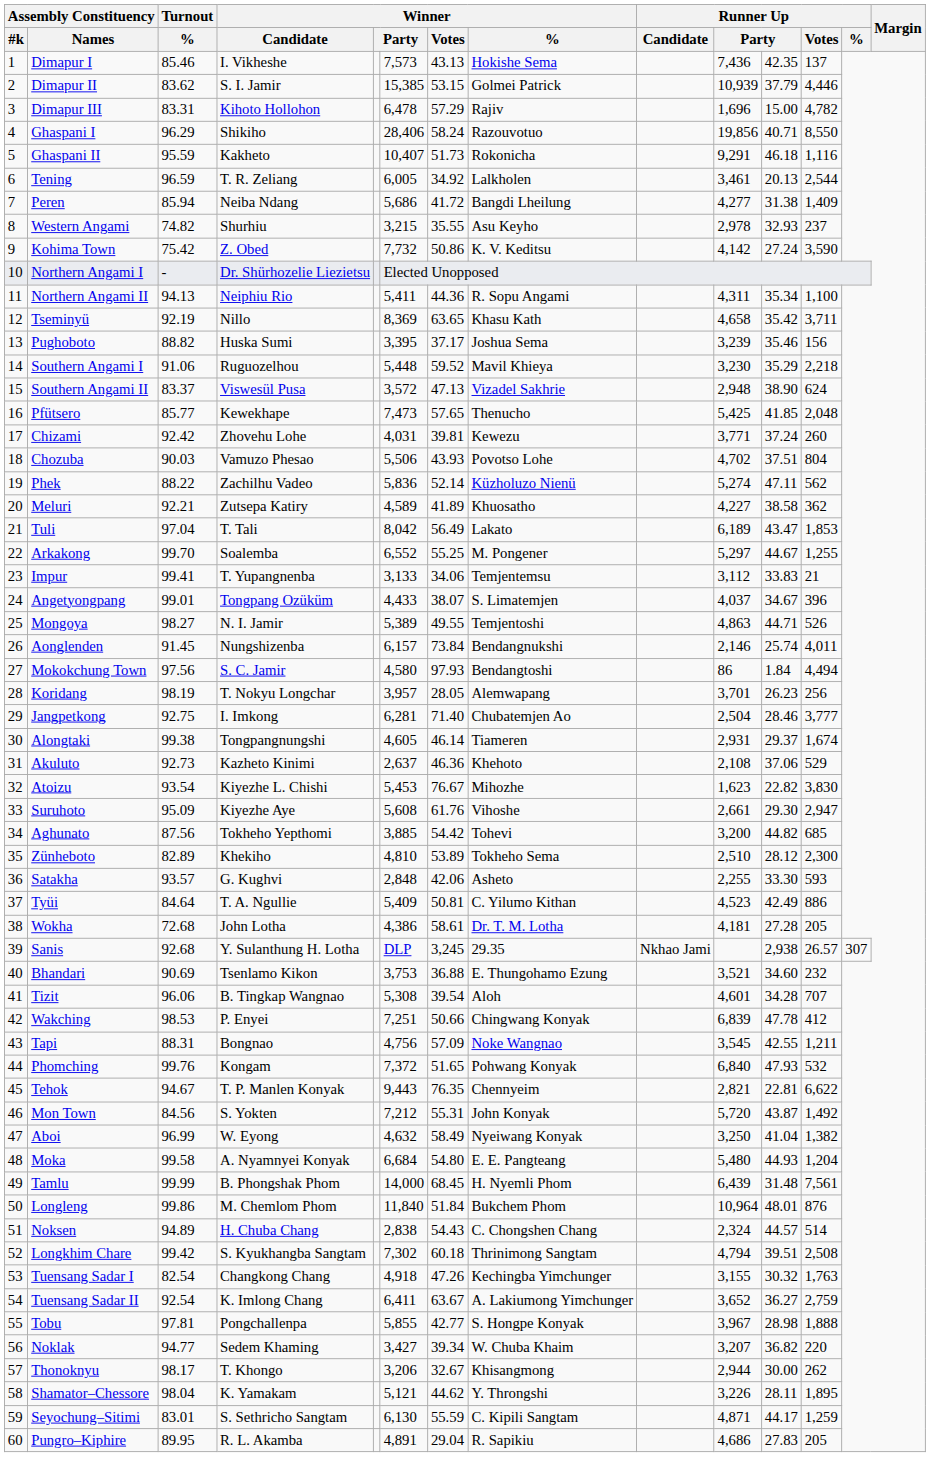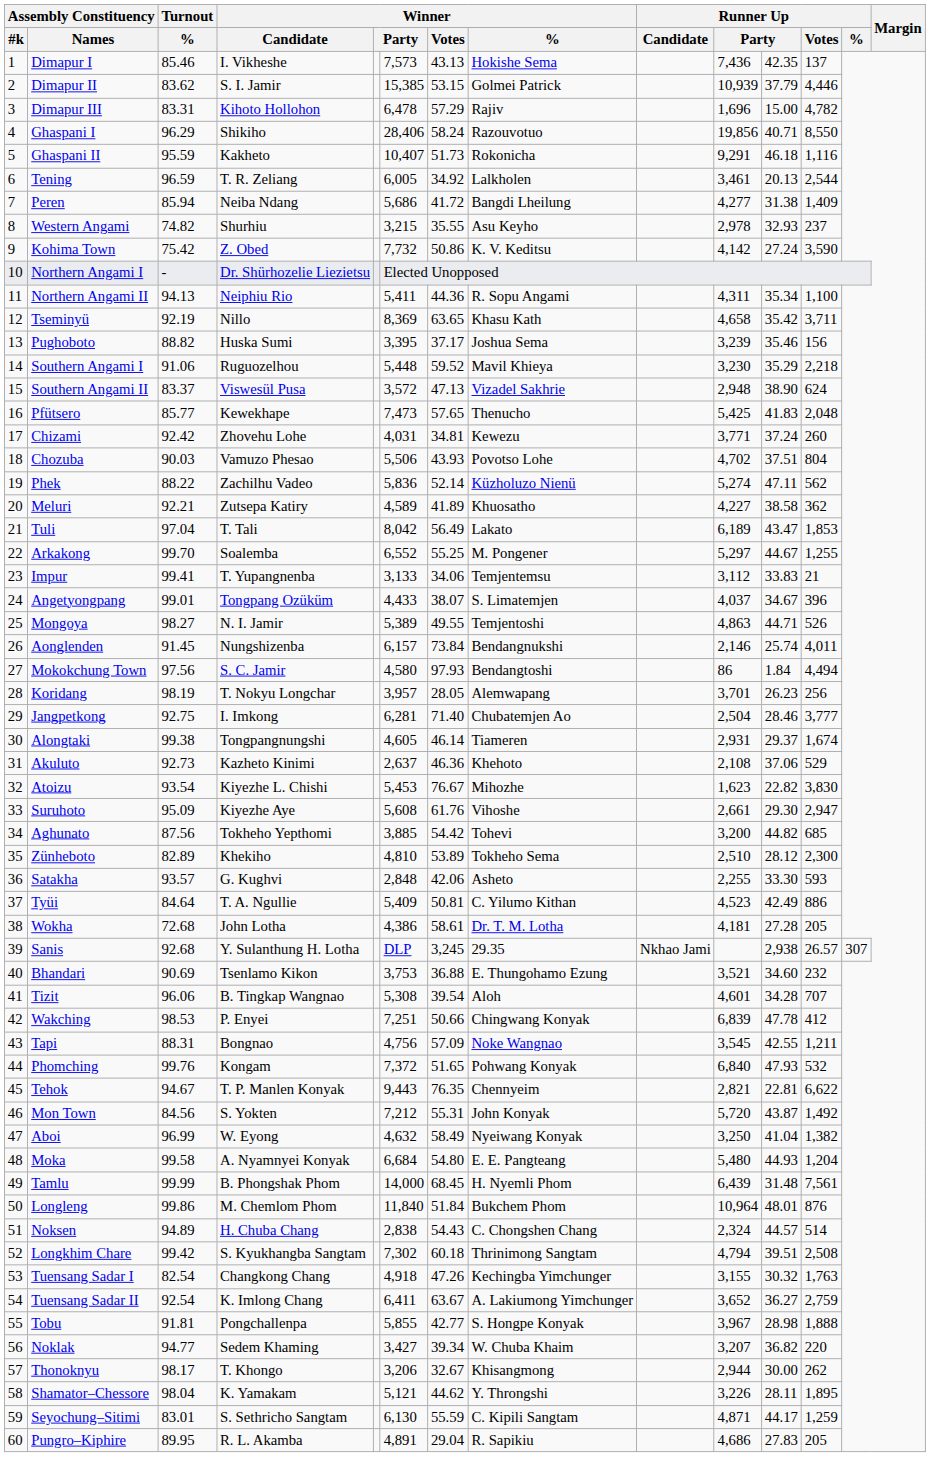 <table class="wikitable sortable">
 <tr>
 <th colspan="2">Assembly Constituency</th>
 <th>Turnout</th>
 <th colspan="5">Winner</th>
 <th colspan="5">Runner Up</th>
 <th rowspan="2" data-sort-type=number>Margin</th>
 </tr>
 <tr>
 <th>#k</th>
 <th>Names</th>
 <th>%</th>
 <th>Candidate</th>
 <th colspan="2">Party</th>
 <th data-sort-type=number>Votes</th>
 <th>%</th>
 <th>Candidate</th>
 <th colspan="2">Party</th>
 <th data-sort-type=number>Votes</th>
 <th>%</th>
 </tr>
 <tr>
 <td>1</td>
 <td><a href='#'>Dimapur I</a></td>
 <td>85.46</td>
 <td>I. Vikheshe</td>
 <td></td>
 <td>7,573</td>
 <td>43.13</td>
 <td><a href='#'>Hokishe Sema</a></td>
 <td></td>
 <td>7,436</td>
 <td>42.35</td>
 <td>137</td>
 </tr>
 <tr>
 <td>2</td>
 <td><a href='#'>Dimapur II</a></td>
 <td>83.62</td>
 <td>S. I. Jamir</td>
 <td></td>
 <td>15,385</td>
 <td>53.15</td>
 <td>Golmei Patrick</td>
 <td></td>
 <td>10,939</td>
 <td>37.79</td>
 <td>4,446</td>
 </tr>
 <tr>
 <td>3</td>
 <td><a href='#'>Dimapur III</a></td>
 <td>83.31</td>
 <td><a href='#'>Kihoto Hollohon</a></td>
 <td></td>
 <td>6,478</td>
 <td>57.29</td>
 <td>Rajiv</td>
 <td></td>
 <td>1,696</td>
 <td>15.00</td>
 <td>4,782</td>
 </tr>
 <tr>
 <td>4</td>
 <td><a href='#'>Ghaspani I</a></td>
 <td>96.29</td>
 <td>Shikiho</td>
 <td></td>
 <td>28,406</td>
 <td>58.24</td>
 <td>Razouvotuo</td>
 <td></td>
 <td>19,856</td>
 <td>40.71</td>
 <td>8,550</td>
 </tr>
 <tr>
 <td>5</td>
 <td><a href='#'>Ghaspani II</a></td>
 <td>95.59</td>
 <td>Kakheto</td>
 <td></td>
 <td>10,407</td>
 <td>51.73</td>
 <td>Rokonicha</td>
 <td></td>
 <td>9,291</td>
 <td>46.18</td>
 <td>1,116</td>
 </tr>
 <tr>
 <td>6</td>
 <td><a href='#'>Tening</a></td>
 <td>96.59</td>
 <td>T. R. Zeliang</td>
 <td></td>
 <td>6,005</td>
 <td>34.92</td>
 <td>Lalkholen</td>
 <td></td>
 <td>3,461</td>
 <td>20.13</td>
 <td>2,544</td>
 </tr>
 <tr>
 <td>7</td>
 <td><a href='#'>Peren</a></td>
 <td>85.94</td>
 <td>Neiba Ndang</td>
 <td></td>
 <td>5,686</td>
 <td>41.72</td>
 <td>Bangdi Lheilung</td>
 <td></td>
 <td>4,277</td>
 <td>31.38</td>
 <td>1,409</td>
 </tr>
 <tr>
 <td>8</td>
 <td><a href='#'>Western Angami</a></td>
 <td>74.82</td>
 <td>Shurhiu</td>
 <td></td>
 <td>3,215</td>
 <td>35.55</td>
 <td>Asu Keyho</td>
 <td></td>
 <td>2,978</td>
 <td>32.93</td>
 <td>237</td>
 </tr>
 <tr>
 <td>9</td>
 <td><a href='#'>Kohima Town</a></td>
 <td>75.42</td>
 <td><a href='#'>Z. Obed</a></td>
 <td></td>
 <td>7,732</td>
 <td>50.86</td>
 <td>K. V. Keditsu</td>
 <td></td>
 <td>4,142</td>
 <td>27.24</td>
 <td>3,590</td>
 </tr>
 <tr style="background:#eaecf0;">
 <td>10</td>
 <td><a href='#'>Northern Angami I</a></td>
 <td>-</td>
 <td><a href='#'>Dr. Shürhozelie Liezietsu</a></td>
 <td></td>
 <td colspan=8>Elected Unopposed</td>
 </tr>
 <tr>
 <td>11</td>
 <td><a href='#'>Northern Angami II</a></td>
 <td>94.13</td>
 <td><a href='#'>Neiphiu Rio</a></td>
 <td></td>
 <td>5,411</td>
 <td>44.36</td>
 <td>R. Sopu Angami</td>
 <td></td>
 <td>4,311</td>
 <td>35.34</td>
 <td>1,100</td>
 </tr>
 <tr>
 <td>12</td>
 <td><a href='#'>Tseminyü</a></td>
 <td>92.19</td>
 <td>Nillo</td>
 <td></td>
 <td>8,369</td>
 <td>63.65</td>
 <td>Khasu Kath</td>
 <td></td>
 <td>4,658</td>
 <td>35.42</td>
 <td>3,711</td>
 </tr>
 <tr>
 <td>13</td>
 <td><a href='#'>Pughoboto</a></td>
 <td>88.82</td>
 <td>Huska Sumi</td>
 <td></td>
 <td>3,395</td>
 <td>37.17</td>
 <td>Joshua Sema</td>
 <td></td>
 <td>3,239</td>
 <td>35.46</td>
 <td>156</td>
 </tr>
 <tr>
 <td>14</td>
 <td><a href='#'>Southern Angami I</a></td>
 <td>91.06</td>
 <td>Ruguozelhou</td>
 <td></td>
 <td>5,448</td>
 <td>59.52</td>
 <td>Mavil Khieya</td>
 <td></td>
 <td>3,230</td>
 <td>35.29</td>
 <td>2,218</td>
 </tr>
 <tr>
 <td>15</td>
 <td><a href='#'>Southern Angami II</a></td>
 <td>83.37</td>
 <td><a href='#'>Viswesül Pusa</a></td>
 <td></td>
 <td>3,572</td>
 <td>47.13</td>
 <td><a href='#'>Vizadel Sakhrie</a></td>
 <td></td>
 <td>2,948</td>
 <td>38.90</td>
 <td>624</td>
 </tr>
 <tr>
 <td>16</td>
 <td><a href='#'>Pfütsero</a></td>
 <td>85.77</td>
 <td>Kewekhape</td>
 <td></td>
 <td>7,473</td>
 <td>57.65</td>
 <td>Thenucho</td>
 <td></td>
 <td>5,425</td>
-<td>41.85</td>
+<td>41.83</td>
 <td>2,048</td>
 </tr>
 <tr>
 <td>17</td>
 <td><a href='#'>Chizami</a></td>
 <td>92.42</td>
 <td>Zhovehu Lohe</td>
 <td></td>
 <td>4,031</td>
-<td>39.81</td>
+<td>34.81</td>
 <td>Kewezu</td>
 <td></td>
 <td>3,771</td>
 <td>37.24</td>
 <td>260</td>
 </tr>
 <tr>
 <td>18</td>
 <td><a href='#'>Chozuba</a></td>
 <td>90.03</td>
 <td>Vamuzo Phesao</td>
 <td></td>
 <td>5,506</td>
 <td>43.93</td>
 <td>Povotso Lohe</td>
 <td></td>
 <td>4,702</td>
 <td>37.51</td>
 <td>804</td>
 </tr>
 <tr>
 <td>19</td>
 <td><a href='#'>Phek</a></td>
 <td>88.22</td>
 <td>Zachilhu Vadeo</td>
 <td></td>
 <td>5,836</td>
 <td>52.14</td>
 <td><a href='#'>Küzholuzo Nienü</a></td>
 <td></td>
 <td>5,274</td>
 <td>47.11</td>
 <td>562</td>
 </tr>
 <tr>
 <td>20</td>
 <td><a href='#'>Meluri</a></td>
 <td>92.21</td>
 <td>Zutsepa Katiry</td>
 <td></td>
 <td>4,589</td>
 <td>41.89</td>
 <td>Khuosatho</td>
 <td></td>
 <td>4,227</td>
 <td>38.58</td>
 <td>362</td>
 </tr>
 <tr>
 <td>21</td>
 <td><a href='#'>Tuli</a></td>
 <td>97.04</td>
 <td>T. Tali</td>
 <td></td>
 <td>8,042</td>
 <td>56.49</td>
 <td>Lakato</td>
 <td></td>
 <td>6,189</td>
 <td>43.47</td>
 <td>1,853</td>
 </tr>
 <tr>
 <td>22</td>
 <td><a href='#'>Arkakong</a></td>
 <td>99.70</td>
 <td>Soalemba</td>
 <td></td>
 <td>6,552</td>
 <td>55.25</td>
 <td>M. Pongener</td>
 <td></td>
 <td>5,297</td>
 <td>44.67</td>
 <td>1,255</td>
 </tr>
 <tr>
 <td>23</td>
 <td><a href='#'>Impur</a></td>
 <td>99.41</td>
 <td>T. Yupangnenba</td>
 <td></td>
 <td>3,133</td>
 <td>34.06</td>
 <td>Temjentemsu</td>
 <td></td>
 <td>3,112</td>
 <td>33.83</td>
 <td>21</td>
 </tr>
 <tr>
 <td>24</td>
 <td><a href='#'>Angetyongpang</a></td>
 <td>99.01</td>
 <td><a href='#'>Tongpang Ozüküm</a></td>
 <td></td>
 <td>4,433</td>
 <td>38.07</td>
 <td>S. Limatemjen</td>
 <td></td>
 <td>4,037</td>
 <td>34.67</td>
 <td>396</td>
 </tr>
 <tr>
 <td>25</td>
 <td><a href='#'>Mongoya</a></td>
 <td>98.27</td>
 <td>N. I. Jamir</td>
 <td></td>
 <td>5,389</td>
 <td>49.55</td>
 <td>Temjentoshi</td>
 <td></td>
 <td>4,863</td>
 <td>44.71</td>
 <td>526</td>
 </tr>
 <tr>
 <td>26</td>
 <td><a href='#'>Aonglenden</a></td>
 <td>91.45</td>
 <td>Nungshizenba</td>
 <td></td>
 <td>6,157</td>
 <td>73.84</td>
 <td>Bendangnukshi</td>
 <td></td>
 <td>2,146</td>
 <td>25.74</td>
 <td>4,011</td>
 </tr>
 <tr>
 <td>27</td>
 <td><a href='#'>Mokokchung Town</a></td>
 <td>97.56</td>
 <td><a href='#'>S. C. Jamir</a></td>
 <td></td>
 <td>4,580</td>
 <td>97.93</td>
 <td>Bendangtoshi</td>
 <td></td>
 <td>86</td>
 <td>1.84</td>
 <td>4,494</td>
 </tr>
 <tr>
 <td>28</td>
 <td><a href='#'>Koridang</a></td>
 <td>98.19</td>
 <td>T. Nokyu Longchar</td>
 <td></td>
 <td>3,957</td>
 <td>28.05</td>
 <td>Alemwapang</td>
 <td></td>
 <td>3,701</td>
 <td>26.23</td>
 <td>256</td>
 </tr>
 <tr>
 <td>29</td>
 <td><a href='#'>Jangpetkong</a></td>
 <td>92.75</td>
 <td>I. Imkong</td>
 <td></td>
 <td>6,281</td>
 <td>71.40</td>
 <td>Chubatemjen Ao</td>
 <td></td>
 <td>2,504</td>
 <td>28.46</td>
 <td>3,777</td>
 </tr>
 <tr>
 <td>30</td>
 <td><a href='#'>Alongtaki</a></td>
 <td>99.38</td>
 <td>Tongpangnungshi</td>
 <td></td>
 <td>4,605</td>
 <td>46.14</td>
 <td>Tiameren</td>
 <td></td>
 <td>2,931</td>
 <td>29.37</td>
 <td>1,674</td>
 </tr>
 <tr>
 <td>31</td>
 <td><a href='#'>Akuluto</a></td>
 <td>92.73</td>
 <td>Kazheto Kinimi</td>
 <td></td>
 <td>2,637</td>
 <td>46.36</td>
 <td>Khehoto</td>
 <td></td>
 <td>2,108</td>
 <td>37.06</td>
 <td>529</td>
 </tr>
 <tr>
 <td>32</td>
 <td><a href='#'>Atoizu</a></td>
 <td>93.54</td>
 <td>Kiyezhe L. Chishi</td>
 <td></td>
 <td>5,453</td>
 <td>76.67</td>
 <td>Mihozhe</td>
 <td></td>
 <td>1,623</td>
 <td>22.82</td>
 <td>3,830</td>
 </tr>
 <tr>
 <td>33</td>
 <td><a href='#'>Suruhoto</a></td>
 <td>95.09</td>
 <td>Kiyezhe Aye</td>
 <td></td>
 <td>5,608</td>
 <td>61.76</td>
 <td>Vihoshe</td>
 <td></td>
 <td>2,661</td>
 <td>29.30</td>
 <td>2,947</td>
 </tr>
 <tr>
 <td>34</td>
 <td><a href='#'>Aghunato</a></td>
 <td>87.56</td>
 <td>Tokheho Yepthomi</td>
 <td></td>
 <td>3,885</td>
 <td>54.42</td>
 <td>Tohevi</td>
 <td></td>
 <td>3,200</td>
 <td>44.82</td>
 <td>685</td>
 </tr>
 <tr>
 <td>35</td>
 <td><a href='#'>Zünheboto</a></td>
 <td>82.89</td>
 <td>Khekiho</td>
 <td></td>
 <td>4,810</td>
 <td>53.89</td>
 <td>Tokheho Sema</td>
 <td></td>
 <td>2,510</td>
 <td>28.12</td>
 <td>2,300</td>
 </tr>
 <tr>
 <td>36</td>
 <td><a href='#'>Satakha</a></td>
 <td>93.57</td>
 <td>G. Kughvi</td>
 <td></td>
 <td>2,848</td>
 <td>42.06</td>
 <td>Asheto</td>
 <td></td>
 <td>2,255</td>
 <td>33.30</td>
 <td>593</td>
 </tr>
 <tr>
 <td>37</td>
 <td><a href='#'>Tyüi</a></td>
 <td>84.64</td>
 <td>T. A. Ngullie</td>
 <td></td>
 <td>5,409</td>
 <td>50.81</td>
 <td>C. Yilumo Kithan</td>
 <td></td>
 <td>4,523</td>
 <td>42.49</td>
 <td>886</td>
 </tr>
 <tr>
 <td>38</td>
 <td><a href='#'>Wokha</a></td>
 <td>72.68</td>
 <td>John Lotha</td>
 <td></td>
 <td>4,386</td>
 <td>58.61</td>
 <td><a href='#'>Dr. T. M. Lotha</a></td>
 <td></td>
 <td>4,181</td>
 <td>27.28</td>
 <td>205</td>
 </tr>
 <tr>
 <td>39</td>
 <td><a href='#'>Sanis</a></td>
 <td>92.68</td>
 <td>Y. Sulanthung H. Lotha</td>
 <td></td>
 <td><a href='#'>DLP</a></td>
 <td>3,245</td>
 <td>29.35</td>
 <td>Nkhao Jami</td>
 <td></td>
 <td>2,938</td>
 <td>26.57</td>
 <td>307</td>
 </tr>
 <tr>
 <td>40</td>
 <td><a href='#'>Bhandari</a></td>
 <td>90.69</td>
 <td>Tsenlamo Kikon</td>
 <td></td>
 <td>3,753</td>
 <td>36.88</td>
 <td>E. Thungohamo Ezung</td>
 <td></td>
 <td>3,521</td>
 <td>34.60</td>
 <td>232</td>
 </tr>
 <tr>
 <td>41</td>
 <td><a href='#'>Tizit</a></td>
 <td>96.06</td>
 <td>B. Tingkap Wangnao</td>
 <td></td>
 <td>5,308</td>
 <td>39.54</td>
 <td>Aloh</td>
 <td></td>
 <td>4,601</td>
 <td>34.28</td>
 <td>707</td>
 </tr>
 <tr>
 <td>42</td>
 <td><a href='#'>Wakching</a></td>
 <td>98.53</td>
 <td>P. Enyei</td>
 <td></td>
 <td>7,251</td>
 <td>50.66</td>
 <td>Chingwang Konyak</td>
 <td></td>
 <td>6,839</td>
 <td>47.78</td>
 <td>412</td>
 </tr>
 <tr>
 <td>43</td>
 <td><a href='#'>Tapi</a></td>
 <td>88.31</td>
 <td>Bongnao</td>
 <td></td>
 <td>4,756</td>
 <td>57.09</td>
 <td><a href='#'>Noke Wangnao</a></td>
 <td></td>
 <td>3,545</td>
 <td>42.55</td>
 <td>1,211</td>
 </tr>
 <tr>
 <td>44</td>
 <td><a href='#'>Phomching</a></td>
 <td>99.76</td>
 <td>Kongam</td>
 <td></td>
 <td>7,372</td>
 <td>51.65</td>
 <td>Pohwang Konyak</td>
 <td></td>
 <td>6,840</td>
 <td>47.93</td>
 <td>532</td>
 </tr>
 <tr>
 <td>45</td>
 <td><a href='#'>Tehok</a></td>
 <td>94.67</td>
 <td>T. P. Manlen Konyak</td>
 <td></td>
 <td>9,443</td>
 <td>76.35</td>
 <td>Chennyeim</td>
 <td></td>
 <td>2,821</td>
 <td>22.81</td>
 <td>6,622</td>
 </tr>
 <tr>
 <td>46</td>
 <td><a href='#'>Mon Town</a></td>
 <td>84.56</td>
 <td>S. Yokten</td>
 <td></td>
 <td>7,212</td>
 <td>55.31</td>
 <td>John Konyak</td>
 <td></td>
 <td>5,720</td>
 <td>43.87</td>
 <td>1,492</td>
 </tr>
 <tr>
 <td>47</td>
 <td><a href='#'>Aboi</a></td>
 <td>96.99</td>
 <td>W. Eyong</td>
 <td></td>
 <td>4,632</td>
 <td>58.49</td>
 <td>Nyeiwang Konyak</td>
 <td></td>
 <td>3,250</td>
 <td>41.04</td>
 <td>1,382</td>
 </tr>
 <tr>
 <td>48</td>
 <td><a href='#'>Moka</a></td>
 <td>99.58</td>
 <td>A. Nyamnyei Konyak</td>
 <td></td>
 <td>6,684</td>
 <td>54.80</td>
 <td>E. E. Pangteang</td>
 <td></td>
 <td>5,480</td>
 <td>44.93</td>
 <td>1,204</td>
 </tr>
 <tr>
 <td>49</td>
 <td><a href='#'>Tamlu</a></td>
 <td>99.99</td>
 <td>B. Phongshak Phom</td>
 <td></td>
 <td>14,000</td>
 <td>68.45</td>
 <td>H. Nyemli Phom</td>
 <td></td>
 <td>6,439</td>
 <td>31.48</td>
 <td>7,561</td>
 </tr>
 <tr>
 <td>50</td>
 <td><a href='#'>Longleng</a></td>
 <td>99.86</td>
 <td>M. Chemlom Phom</td>
 <td></td>
 <td>11,840</td>
 <td>51.84</td>
 <td>Bukchem Phom</td>
 <td></td>
 <td>10,964</td>
 <td>48.01</td>
 <td>876</td>
 </tr>
 <tr>
 <td>51</td>
 <td><a href='#'>Noksen</a></td>
 <td>94.89</td>
 <td><a href='#'>H. Chuba Chang</a></td>
 <td></td>
 <td>2,838</td>
 <td>54.43</td>
 <td>C. Chongshen Chang</td>
 <td></td>
 <td>2,324</td>
 <td>44.57</td>
 <td>514</td>
 </tr>
 <tr>
 <td>52</td>
 <td><a href='#'>Longkhim Chare</a></td>
 <td>99.42</td>
 <td>S. Kyukhangba Sangtam</td>
 <td></td>
 <td>7,302</td>
 <td>60.18</td>
 <td>Thrinimong Sangtam</td>
 <td></td>
 <td>4,794</td>
 <td>39.51</td>
 <td>2,508</td>
 </tr>
 <tr>
 <td>53</td>
 <td><a href='#'>Tuensang Sadar I</a></td>
 <td>82.54</td>
 <td>Changkong Chang</td>
 <td></td>
 <td>4,918</td>
 <td>47.26</td>
 <td>Kechingba Yimchunger</td>
 <td></td>
 <td>3,155</td>
 <td>30.32</td>
 <td>1,763</td>
 </tr>
 <tr>
 <td>54</td>
 <td><a href='#'>Tuensang Sadar II</a></td>
 <td>92.54</td>
 <td>K. Imlong Chang</td>
 <td></td>
 <td>6,411</td>
 <td>63.67</td>
 <td>A. Lakiumong Yimchunger</td>
 <td></td>
 <td>3,652</td>
 <td>36.27</td>
 <td>2,759</td>
 </tr>
 <tr>
 <td>55</td>
 <td><a href='#'>Tobu</a></td>
-<td>97.81</td>
+<td>91.81</td>
 <td>Pongchallenpa</td>
 <td></td>
 <td>5,855</td>
 <td>42.77</td>
 <td>S. Hongpe Konyak</td>
 <td></td>
 <td>3,967</td>
 <td>28.98</td>
 <td>1,888</td>
 </tr>
 <tr>
 <td>56</td>
 <td><a href='#'>Noklak</a></td>
 <td>94.77</td>
 <td>Sedem Khaming</td>
 <td></td>
 <td>3,427</td>
 <td>39.34</td>
 <td>W. Chuba Khaim</td>
 <td></td>
 <td>3,207</td>
 <td>36.82</td>
 <td>220</td>
 </tr>
 <tr>
 <td>57</td>
 <td><a href='#'>Thonoknyu</a></td>
 <td>98.17</td>
 <td>T. Khongo</td>
 <td></td>
 <td>3,206</td>
 <td>32.67</td>
 <td>Khisangmong</td>
 <td></td>
 <td>2,944</td>
 <td>30.00</td>
 <td>262</td>
 </tr>
 <tr>
 <td>58</td>
 <td><a href='#'>Shamator–Chessore</a></td>
 <td>98.04</td>
 <td>K. Yamakam</td>
 <td></td>
 <td>5,121</td>
 <td>44.62</td>
 <td>Y. Throngshi</td>
 <td></td>
 <td>3,226</td>
 <td>28.11</td>
 <td>1,895</td>
 </tr>
 <tr>
 <td>59</td>
 <td><a href='#'>Seyochung–Sitimi</a></td>
 <td>83.01</td>
 <td>S. Sethricho Sangtam</td>
 <td></td>
 <td>6,130</td>
 <td>55.59</td>
 <td>C. Kipili Sangtam</td>
 <td></td>
 <td>4,871</td>
 <td>44.17</td>
 <td>1,259</td>
 </tr>
 <tr>
 <td>60</td>
 <td><a href='#'>Pungro–Kiphire</a></td>
 <td>89.95</td>
 <td>R. L. Akamba</td>
 <td></td>
 <td>4,891</td>
 <td>29.04</td>
 <td>R. Sapikiu</td>
 <td></td>
 <td>4,686</td>
 <td>27.83</td>
 <td>205</td>
 </tr>
 </table>
